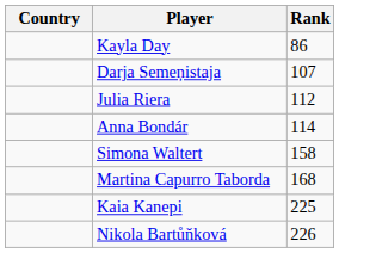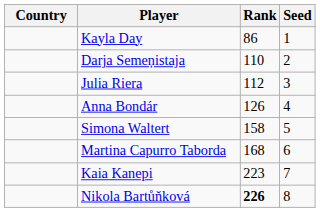 <table class="wikitable">
 <tr>
 <th width="75">Country</th>
 <th width="175">Player</th>
 <th>Rank</th>
+<th>Seed</th>
 </tr>
 <tr>
 <td></td>
 <td><a href='#'>Kayla Day</a></td>
 <td>86</td>
+<td>1</td>
 </tr>
 <tr>
 <td></td>
 <td><a href='#'>Darja Semeņistaja</a></td>
-<td>107</td>
+<td>110</td>
+<td>2</td>
 </tr>
 <tr>
 <td></td>
 <td><a href='#'>Julia Riera</a></td>
 <td>112</td>
+<td>3</td>
 </tr>
 <tr>
 <td></td>
 <td><a href='#'>Anna Bondár</a></td>
-<td>114</td>
+<td>126</td>
+<td>4</td>
 </tr>
 <tr>
 <td></td>
 <td><a href='#'>Simona Waltert</a></td>
 <td>158</td>
+<td>5</td>
 </tr>
 <tr>
 <td></td>
 <td><a href='#'>Martina Capurro Taborda</a></td>
 <td>168</td>
+<td>6</td>
 </tr>
 <tr>
 <td></td>
 <td><a href='#'>Kaia Kanepi</a></td>
-<td>225</td>
+<td>223</td>
+<td>7</td>
 </tr>
 <tr>
 <td></td>
 <td><a href='#'>Nikola Bartůňková</a></td>
-<td>226</td>
+<td><strong>226</strong></td>
+<td>8</td>
 </tr>
 </table>
